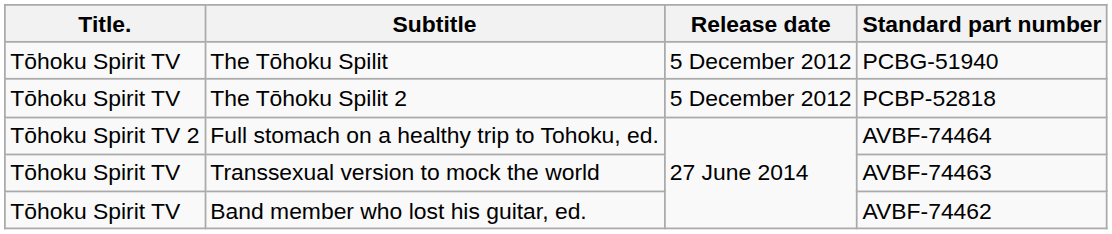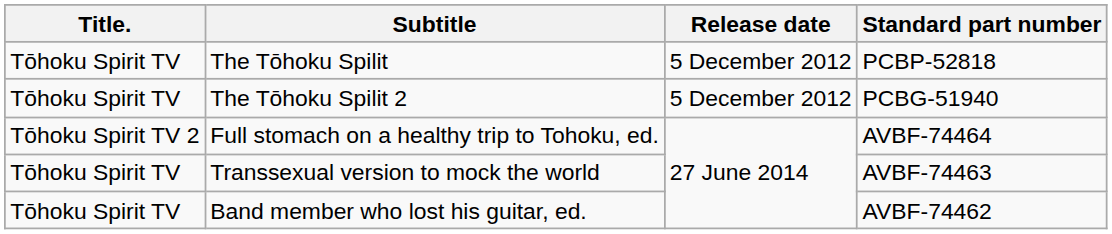 <table class="wikitable" style="text-align:left;font-size:small;">
 <tr>
 <th>Title.</th>
 <th>Subtitle</th>
 <th>Release date</th>
 <th>Standard part number</th>
 </tr>
 <tr>
 <td>Tōhoku Spirit TV</td>
 <td>The Tōhoku Spilit</td>
 <td>5 December 2012</td>
-<td>PCBG-51940</td>
+<td>PCBP-52818</td>
 </tr>
 <tr>
 <td>Tōhoku Spirit TV</td>
 <td>The Tōhoku Spilit 2</td>
 <td>5 December 2012</td>
-<td>PCBP-52818</td>
+<td>PCBG-51940</td>
 </tr>
 <tr>
 <td>Tōhoku Spirit TV 2</td>
 <td style="white-space:nowrap">Full stomach on a healthy trip to Tohoku, ed.</td>
 <td rowspan="3">27 June 2014</td>
 <td>AVBF-74464</td>
 </tr>
 <tr>
 <td>Tōhoku Spirit TV</td>
 <td>Transsexual version to mock the world</td>
 <td>AVBF-74463</td>
 </tr>
 <tr>
 <td>Tōhoku Spirit TV</td>
 <td>Band member who lost his guitar, ed.</td>
 <td>AVBF-74462</td>
 </tr>
 </table>
